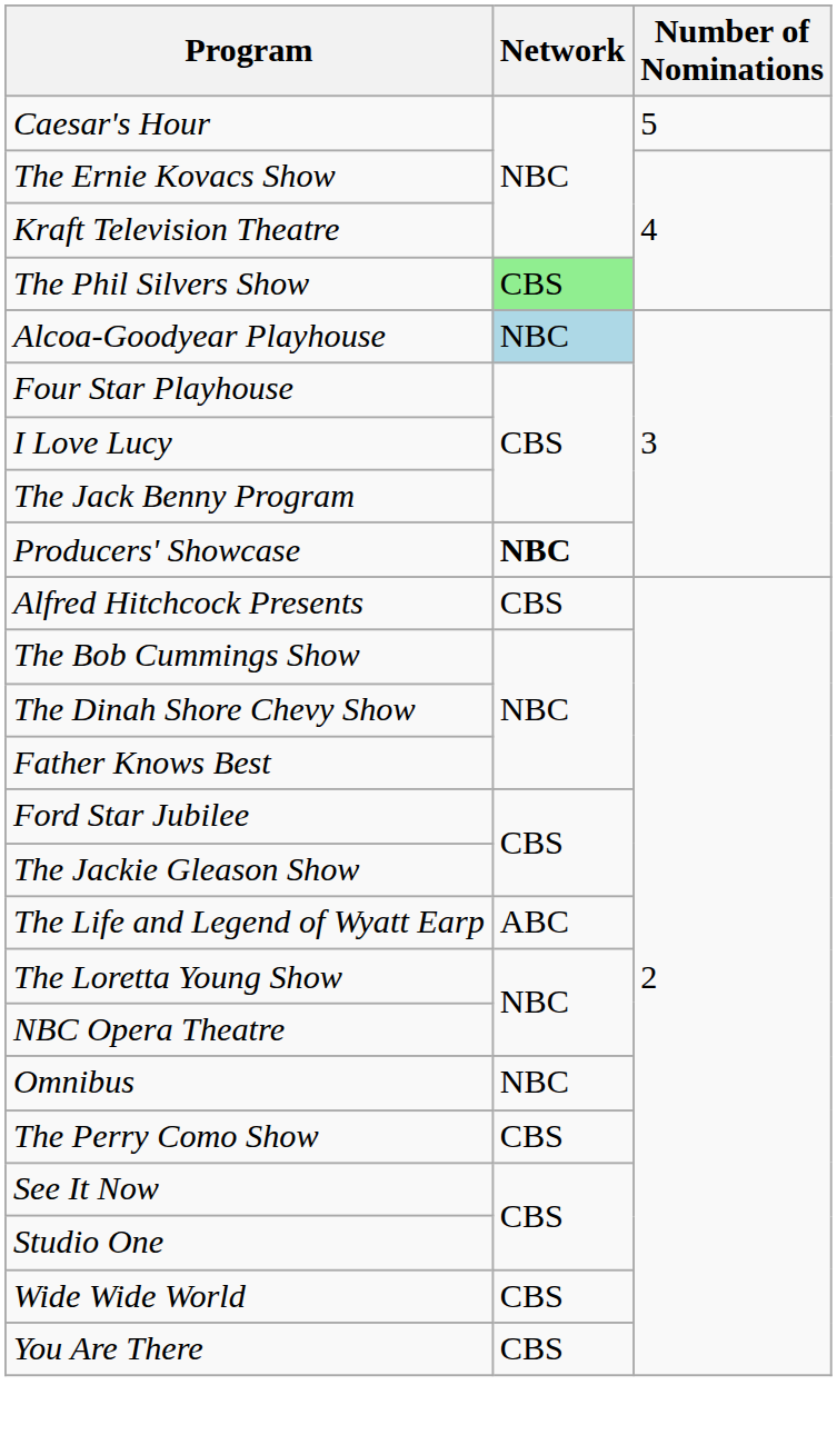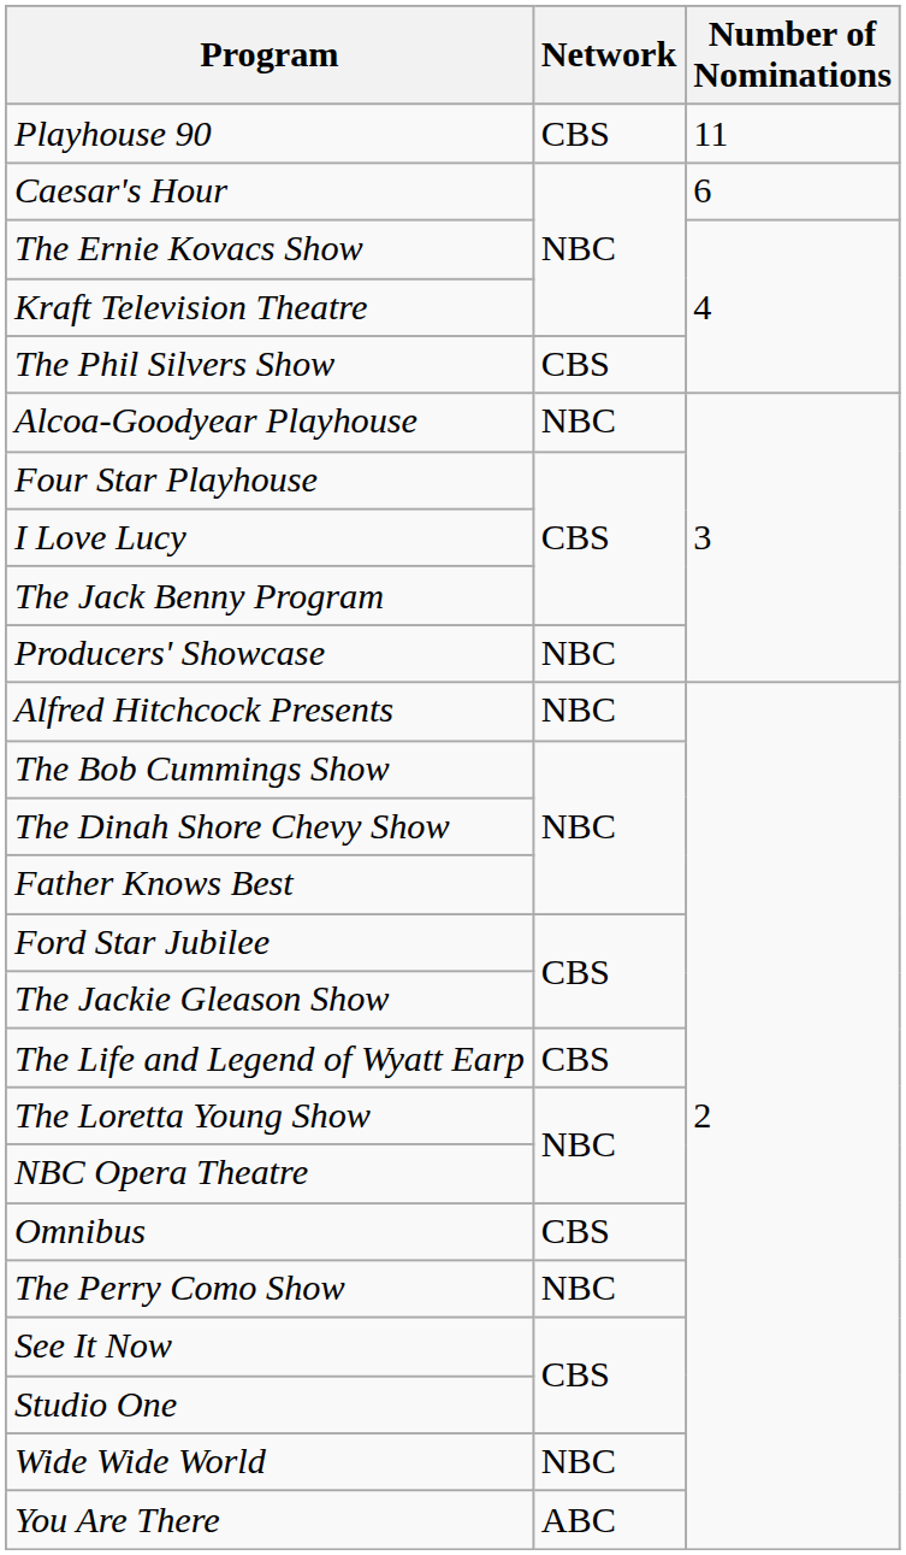 <table class="wikitable">
 <tr>
 <th>Program</th>
 <th>Network</th>
 <th>Number of<br>Nominations</th>
 </tr>
 <tr>
+<td><em>Playhouse 90</em></td>
+<td>CBS</td>
+<td>11</td>
+</tr>
+<tr>
 <td><em>Caesar's Hour</em></td>
 <td rowspan="3">NBC</td>
-<td>5</td>
+<td>6</td>
 </tr>
 <tr>
 <td><em>The Ernie Kovacs Show</em></td>
 <td rowspan="3">4</td>
 </tr>
 <tr>
 <td><em>Kraft Television Theatre</em></td>
 </tr>
 <tr>
 <td><em>The Phil Silvers Show</em></td>
-<td style="background: lightgreen;">CBS</td>
+<td>CBS</td>
 </tr>
 <tr>
 <td><em>Alcoa-Goodyear Playhouse</em></td>
-<td style="background: lightblue;">NBC</td>
+<td>NBC</td>
 <td rowspan="5">3</td>
 </tr>
 <tr>
 <td><em>Four Star Playhouse</em></td>
 <td rowspan="3">CBS</td>
 </tr>
 <tr>
 <td><em>I Love Lucy</em></td>
 </tr>
 <tr>
 <td><em>The Jack Benny Program</em></td>
 </tr>
 <tr>
 <td><em>Producers' Showcase</em></td>
-<td><strong>NBC</strong></td>
+<td>NBC</td>
 </tr>
 <tr>
 <td><em>Alfred Hitchcock Presents</em></td>
-<td>CBS</td>
+<td>NBC</td>
 <td rowspan="15">2</td>
 </tr>
 <tr>
 <td><em>The Bob Cummings Show</em></td>
 <td rowspan="3">NBC</td>
 </tr>
 <tr>
 <td><em>The Dinah Shore Chevy Show</em></td>
 </tr>
 <tr>
 <td><em>Father Knows Best</em></td>
 </tr>
 <tr>
 <td><em>Ford Star Jubilee</em></td>
 <td rowspan="2">CBS</td>
 </tr>
 <tr>
 <td><em>The Jackie Gleason Show</em></td>
 </tr>
 <tr>
 <td><em>The Life and Legend of Wyatt Earp</em></td>
-<td>ABC</td>
+<td>CBS</td>
 </tr>
 <tr>
 <td><em>The Loretta Young Show</em></td>
 <td rowspan="2">NBC</td>
 </tr>
 <tr>
 <td><em>NBC Opera Theatre</em></td>
 </tr>
 <tr>
 <td><em>Omnibus</em></td>
-<td>NBC</td>
+<td>CBS</td>
 </tr>
 <tr>
 <td><em>The Perry Como Show</em></td>
-<td>CBS</td>
+<td>NBC</td>
 </tr>
 <tr>
 <td><em>See It Now</em></td>
 <td rowspan="2">CBS</td>
 </tr>
 <tr>
 <td><em>Studio One</em></td>
 </tr>
 <tr>
 <td><em>Wide Wide World</em></td>
-<td>CBS</td>
+<td>NBC</td>
 </tr>
 <tr>
 <td><em>You Are There</em></td>
-<td>CBS</td>
+<td>ABC</td>
 </tr>
 </table>
